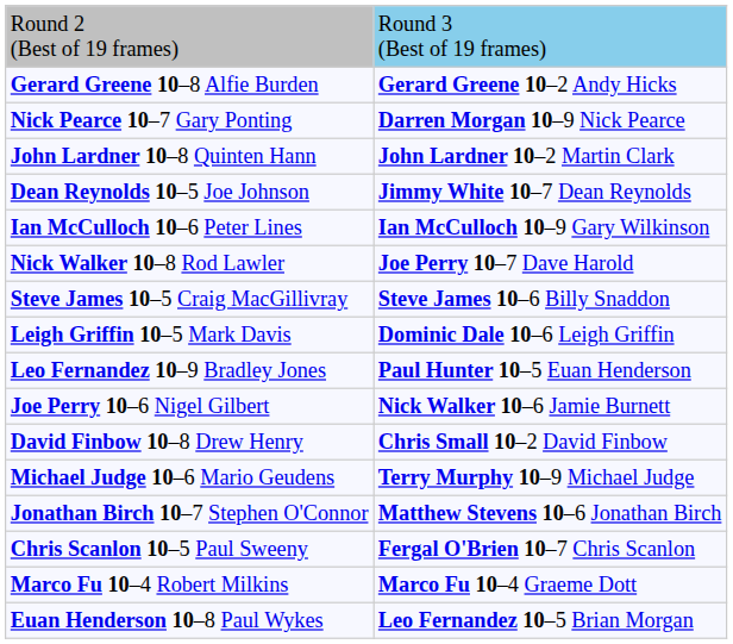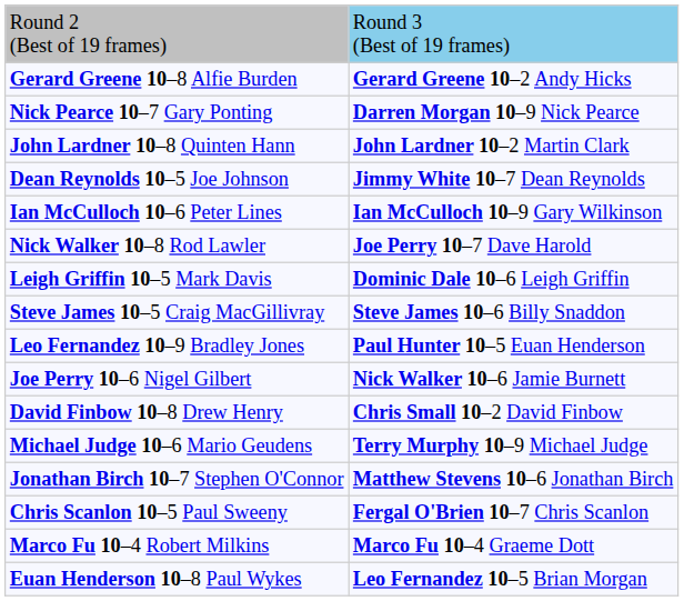 <table cellpadding="3" cellspacing="0" border="1" style="background:#f7f8ff; font-size:95%; border:#ccc solid 1px; border-collapse:collapse;">
 <tr>
 <td style="background:silver">Round 2<br>(Best of 19 frames)</td>
 <td style="background:skyblue">Round 3<br>(Best of 19 frames)</td>
 </tr>
 <tr>
 <td><strong> <a href='#'>Gerard Greene</a> 10</strong>–8  <a href='#'>Alfie Burden</a></td>
 <td><strong> <a href='#'>Gerard Greene</a> 10</strong>–2  <a href='#'>Andy Hicks</a></td>
 </tr>
 <tr>
 <td><strong> <a href='#'>Nick Pearce</a> 10</strong>–7  <a href='#'>Gary Ponting</a></td>
 <td><strong> <a href='#'>Darren Morgan</a> 10</strong>–9  <a href='#'>Nick Pearce</a></td>
 </tr>
 <tr>
 <td><strong> <a href='#'>John Lardner</a> 10</strong>–8  <a href='#'>Quinten Hann</a></td>
 <td><strong> <a href='#'>John Lardner</a> 10</strong>–2  <a href='#'>Martin Clark</a></td>
 </tr>
 <tr>
 <td><strong> <a href='#'>Dean Reynolds</a> 10</strong>–5  <a href='#'>Joe Johnson</a></td>
 <td><strong> <a href='#'>Jimmy White</a> 10</strong>–7  <a href='#'>Dean Reynolds</a></td>
 </tr>
 <tr>
 <td><strong> <a href='#'>Ian McCulloch</a> 10</strong>–6  <a href='#'>Peter Lines</a></td>
 <td><strong> <a href='#'>Ian McCulloch</a> 10</strong>–9  <a href='#'>Gary Wilkinson</a></td>
 </tr>
 <tr>
 <td><strong> <a href='#'>Nick Walker</a> 10</strong>–8  <a href='#'>Rod Lawler</a></td>
 <td><strong> <a href='#'>Joe Perry</a> 10</strong>–7  <a href='#'>Dave Harold</a></td>
 </tr>
 <tr>
+<td><strong> <a href='#'>Leigh Griffin</a> 10</strong>–5  <a href='#'>Mark Davis</a></td>
+<td><strong> <a href='#'>Dominic Dale</a> 10</strong>–6  <a href='#'>Leigh Griffin</a></td>
+</tr>
+<tr>
 <td><strong> <a href='#'>Steve James</a> 10</strong>–5  <a href='#'>Craig MacGillivray</a></td>
 <td><strong> <a href='#'>Steve James</a> 10</strong>–6  <a href='#'>Billy Snaddon</a></td>
-</tr>
-<tr>
-<td><strong> <a href='#'>Leigh Griffin</a> 10</strong>–5  <a href='#'>Mark Davis</a></td>
-<td><strong> <a href='#'>Dominic Dale</a> 10</strong>–6  <a href='#'>Leigh Griffin</a></td>
 </tr>
 <tr>
 <td><strong> <a href='#'>Leo Fernandez</a> 10</strong>–9  <a href='#'>Bradley Jones</a></td>
 <td><strong> <a href='#'>Paul Hunter</a> 10</strong>–5  <a href='#'>Euan Henderson</a></td>
 </tr>
 <tr>
 <td><strong> <a href='#'>Joe Perry</a> 10</strong>–6  <a href='#'>Nigel Gilbert</a></td>
 <td><strong> <a href='#'>Nick Walker</a> 10</strong>–6  <a href='#'>Jamie Burnett</a></td>
 </tr>
 <tr>
 <td><strong> <a href='#'>David Finbow</a> 10</strong>–8  <a href='#'>Drew Henry</a></td>
 <td><strong> <a href='#'>Chris Small</a> 10</strong>–2  <a href='#'>David Finbow</a></td>
 </tr>
 <tr>
 <td><strong> <a href='#'>Michael Judge</a> 10</strong>–6  <a href='#'>Mario Geudens</a></td>
 <td><strong> <a href='#'>Terry Murphy</a> 10</strong>–9  <a href='#'>Michael Judge</a></td>
 </tr>
 <tr>
 <td><strong> <a href='#'>Jonathan Birch</a> 10</strong>–7  <a href='#'>Stephen O'Connor</a></td>
 <td><strong> <a href='#'>Matthew Stevens</a> 10</strong>–6  <a href='#'>Jonathan Birch</a></td>
 </tr>
 <tr>
 <td><strong> <a href='#'>Chris Scanlon</a> 10</strong>–5  <a href='#'>Paul Sweeny</a></td>
 <td><strong> <a href='#'>Fergal O'Brien</a> 10</strong>–7  <a href='#'>Chris Scanlon</a></td>
 </tr>
 <tr>
 <td><strong> <a href='#'>Marco Fu</a> 10</strong>–4  <a href='#'>Robert Milkins</a></td>
 <td><strong> <a href='#'>Marco Fu</a> 10</strong>–4  <a href='#'>Graeme Dott</a></td>
 </tr>
 <tr>
 <td><strong> <a href='#'>Euan Henderson</a> 10</strong>–8  <a href='#'>Paul Wykes</a></td>
 <td><strong> <a href='#'>Leo Fernandez</a> 10</strong>–5  <a href='#'>Brian Morgan</a></td>
 </tr>
 </table>
